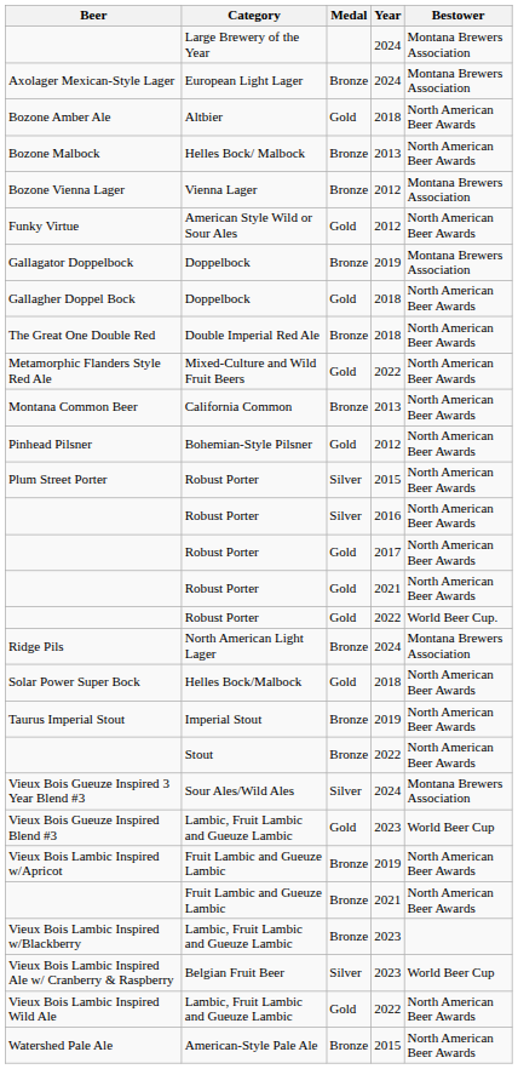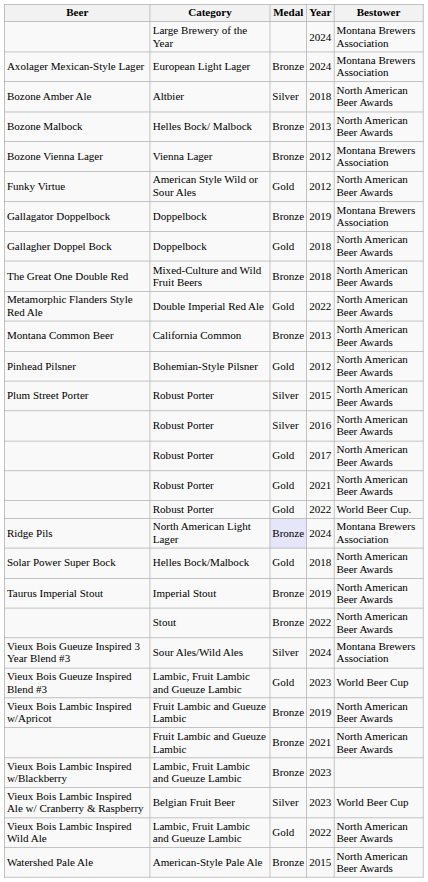 <table class="wikitable">
 <tr>
 <th>Beer</th>
 <th>Category</th>
 <th>Medal</th>
 <th>Year</th>
 <th>Bestower</th>
 </tr>
 <tr>
 <td></td>
 <td>Large Brewery of the Year</td>
 <td></td>
 <td>2024</td>
 <td>Montana Brewers Association</td>
 </tr>
 <tr>
 <td>Axolager Mexican-Style Lager</td>
 <td>European Light Lager</td>
 <td>Bronze</td>
 <td>2024</td>
 <td>Montana Brewers Association</td>
 </tr>
 <tr>
 <td>Bozone Amber Ale</td>
 <td>Altbier</td>
-<td>Gold</td>
+<td>Silver</td>
 <td>2018</td>
 <td>North American Beer Awards</td>
 </tr>
 <tr>
 <td>Bozone Malbock</td>
 <td>Helles Bock/ Malbock</td>
 <td>Bronze</td>
 <td>2013</td>
 <td>North American Beer Awards</td>
 </tr>
 <tr>
 <td>Bozone Vienna Lager</td>
 <td>Vienna Lager</td>
 <td>Bronze</td>
 <td>2012</td>
 <td>Montana Brewers Association</td>
 </tr>
 <tr>
 <td>Funky Virtue</td>
 <td>American Style Wild or Sour Ales</td>
 <td>Gold</td>
 <td>2012</td>
 <td>North American Beer Awards</td>
 </tr>
 <tr>
 <td>Gallagator Doppelbock</td>
 <td>Doppelbock</td>
 <td>Bronze</td>
 <td>2019</td>
 <td>Montana Brewers Association</td>
 </tr>
 <tr>
 <td>Gallagher Doppel Bock</td>
 <td>Doppelbock</td>
 <td>Gold</td>
 <td>2018</td>
 <td>North American Beer Awards</td>
 </tr>
 <tr>
 <td>The Great One Double Red</td>
-<td>Double Imperial Red Ale</td>
+<td>Mixed-Culture and Wild Fruit Beers</td>
 <td>Bronze</td>
 <td>2018</td>
 <td>North American Beer Awards</td>
 </tr>
 <tr>
 <td>Metamorphic Flanders Style Red Ale</td>
-<td>Mixed-Culture and Wild Fruit Beers</td>
+<td>Double Imperial Red Ale</td>
 <td>Gold</td>
 <td>2022</td>
 <td>North American Beer Awards</td>
 </tr>
 <tr>
 <td>Montana Common Beer</td>
 <td>California Common</td>
 <td>Bronze</td>
 <td>2013</td>
 <td>North American Beer Awards</td>
 </tr>
 <tr>
 <td>Pinhead Pilsner</td>
 <td>Bohemian-Style Pilsner</td>
 <td>Gold</td>
 <td>2012</td>
 <td>North American Beer Awards</td>
 </tr>
 <tr>
 <td>Plum Street Porter</td>
 <td>Robust Porter</td>
 <td>Silver</td>
 <td>2015</td>
 <td>North American Beer Awards</td>
 </tr>
 <tr>
 <td></td>
 <td>Robust Porter</td>
 <td>Silver</td>
 <td>2016</td>
 <td>North American Beer Awards</td>
 </tr>
 <tr>
 <td></td>
 <td>Robust Porter</td>
 <td>Gold</td>
 <td>2017</td>
 <td>North American Beer Awards</td>
 </tr>
 <tr>
 <td></td>
 <td>Robust Porter</td>
 <td>Gold</td>
 <td>2021</td>
 <td>North American Beer Awards</td>
 </tr>
 <tr>
 <td></td>
 <td>Robust Porter</td>
 <td>Gold</td>
 <td>2022</td>
 <td>World Beer Cup.</td>
 </tr>
 <tr>
 <td>Ridge Pils</td>
 <td>North American Light Lager</td>
-<td>Bronze</td>
+<td style="background: lavender;">Bronze</td>
 <td>2024</td>
 <td>Montana Brewers Association</td>
 </tr>
 <tr>
 <td>Solar Power Super Bock</td>
 <td>Helles Bock/Malbock</td>
 <td>Gold</td>
 <td>2018</td>
 <td>North American Beer Awards</td>
 </tr>
 <tr>
 <td>Taurus Imperial Stout</td>
 <td>Imperial Stout</td>
 <td>Bronze</td>
 <td>2019</td>
 <td>North American Beer Awards</td>
 </tr>
 <tr>
 <td></td>
 <td>Stout</td>
 <td>Bronze</td>
 <td>2022</td>
 <td>North American Beer Awards</td>
 </tr>
 <tr>
 <td>Vieux Bois Gueuze Inspired 3 Year Blend #3</td>
 <td>Sour Ales/Wild Ales</td>
 <td>Silver</td>
 <td>2024</td>
 <td>Montana Brewers Association</td>
 </tr>
 <tr>
 <td>Vieux Bois Gueuze Inspired Blend #3</td>
 <td>Lambic, Fruit Lambic and Gueuze Lambic</td>
 <td>Gold</td>
 <td>2023</td>
 <td>World Beer Cup</td>
 </tr>
 <tr>
 <td>Vieux Bois Lambic Inspired w/Apricot</td>
 <td>Fruit Lambic and Gueuze Lambic</td>
 <td>Bronze</td>
 <td>2019</td>
 <td>North American Beer Awards</td>
 </tr>
 <tr>
 <td></td>
 <td>Fruit Lambic and Gueuze Lambic</td>
 <td>Bronze</td>
 <td>2021</td>
 <td>North American Beer Awards</td>
 </tr>
 <tr>
 <td>Vieux Bois Lambic Inspired w/Blackberry</td>
 <td>Lambic, Fruit Lambic and Gueuze Lambic</td>
 <td>Bronze</td>
 <td>2023</td>
 <td></td>
 </tr>
 <tr>
 <td>Vieux Bois Lambic Inspired Ale w/ Cranberry & Raspberry</td>
 <td>Belgian Fruit Beer</td>
 <td>Silver</td>
 <td>2023</td>
 <td>World Beer Cup</td>
 </tr>
 <tr>
 <td>Vieux Bois Lambic Inspired Wild Ale</td>
 <td>Lambic, Fruit Lambic and Gueuze Lambic</td>
 <td>Gold</td>
 <td>2022</td>
 <td>North American Beer Awards</td>
 </tr>
 <tr>
 <td>Watershed Pale Ale</td>
 <td>American-Style Pale Ale</td>
 <td>Bronze</td>
 <td>2015</td>
 <td>North American Beer Awards</td>
 </tr>
 </table>
